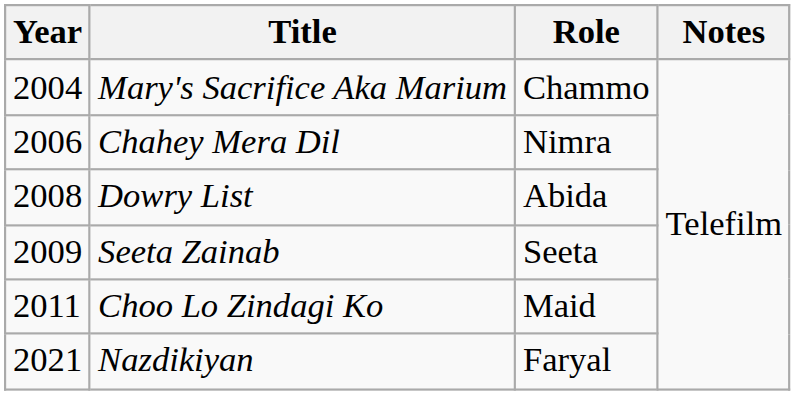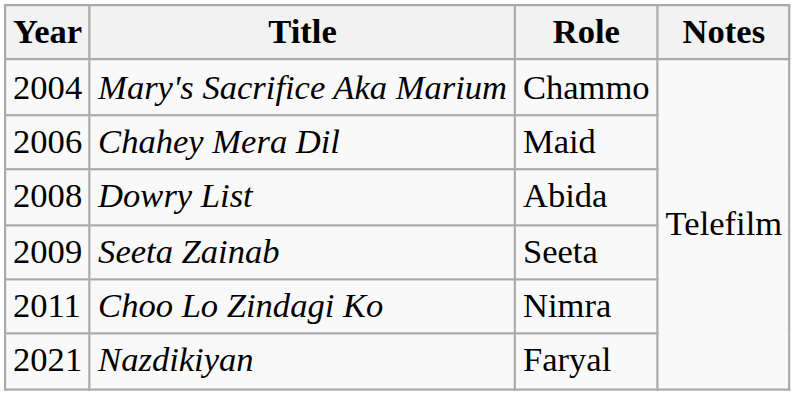 <table class="wikitable sortable plainrowheaders">
 <tr style="background:#ccc; text-align:center;">
 <th>Year</th>
 <th>Title</th>
 <th>Role</th>
 <th>Notes</th>
 </tr>
 <tr>
 <td>2004</td>
 <td><em>Mary's Sacrifice Aka Marium</em></td>
 <td>Chammo</td>
 <td rowspan="6">Telefilm</td>
 </tr>
 <tr>
 <td>2006</td>
 <td><em>Chahey Mera Dil</em></td>
-<td>Nimra</td>
+<td>Maid</td>
 </tr>
 <tr>
 <td>2008</td>
 <td><em>Dowry List</em></td>
 <td>Abida</td>
 </tr>
 <tr>
 <td>2009</td>
 <td><em>Seeta Zainab</em></td>
 <td>Seeta</td>
 </tr>
 <tr>
 <td>2011</td>
 <td><em>Choo Lo Zindagi Ko</em></td>
-<td>Maid</td>
+<td>Nimra</td>
 </tr>
 <tr>
 <td>2021</td>
 <td><em>Nazdikiyan</em></td>
 <td>Faryal</td>
 </tr>
 </table>
